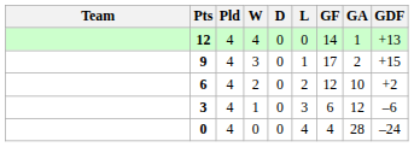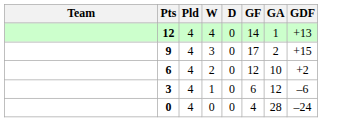 <table class="wikitable" style="text-align: center;">
 <tr>
 <th width=200>Team</th>
 <th width=20>Pts</th>
 <th width=20>Pld</th>
 <th width=20>W</th>
 <th width=20>D</th>
-<th width=20>L</th>
 <th width=20>GF</th>
 <th width=20>GA</th>
 <th width=20>GDF</th>
 </tr>
 <tr style="background:#ccffcc">
 <td style="text-align:left"></td>
 <td><strong>12</strong></td>
 <td>4</td>
 <td>4</td>
-<td>0</td>
 <td>0</td>
 <td>14</td>
 <td>1</td>
 <td>+13</td>
 </tr>
 <tr style="background:#ffffff">
 <td style="text-align:left"></td>
 <td><strong>9</strong></td>
 <td>4</td>
 <td>3</td>
 <td>0</td>
-<td>1</td>
 <td>17</td>
 <td>2</td>
 <td>+15</td>
 </tr>
 <tr style="background:#ffffff">
 <td style="text-align:left"></td>
 <td><strong>6</strong></td>
 <td>4</td>
 <td>2</td>
 <td>0</td>
-<td>2</td>
 <td>12</td>
 <td>10</td>
 <td>+2</td>
 </tr>
 <tr style="background:#ffffff">
 <td style="text-align:left"></td>
 <td><strong>3</strong></td>
 <td>4</td>
 <td>1</td>
 <td>0</td>
-<td>3</td>
 <td>6</td>
 <td>12</td>
 <td>–6</td>
 </tr>
 <tr style="background:#ffffff">
 <td style="text-align:left"></td>
 <td><strong>0</strong></td>
 <td>4</td>
 <td>0</td>
 <td>0</td>
 <td>4</td>
-<td>4</td>
 <td>28</td>
 <td>–24</td>
 </tr>
 </table>
